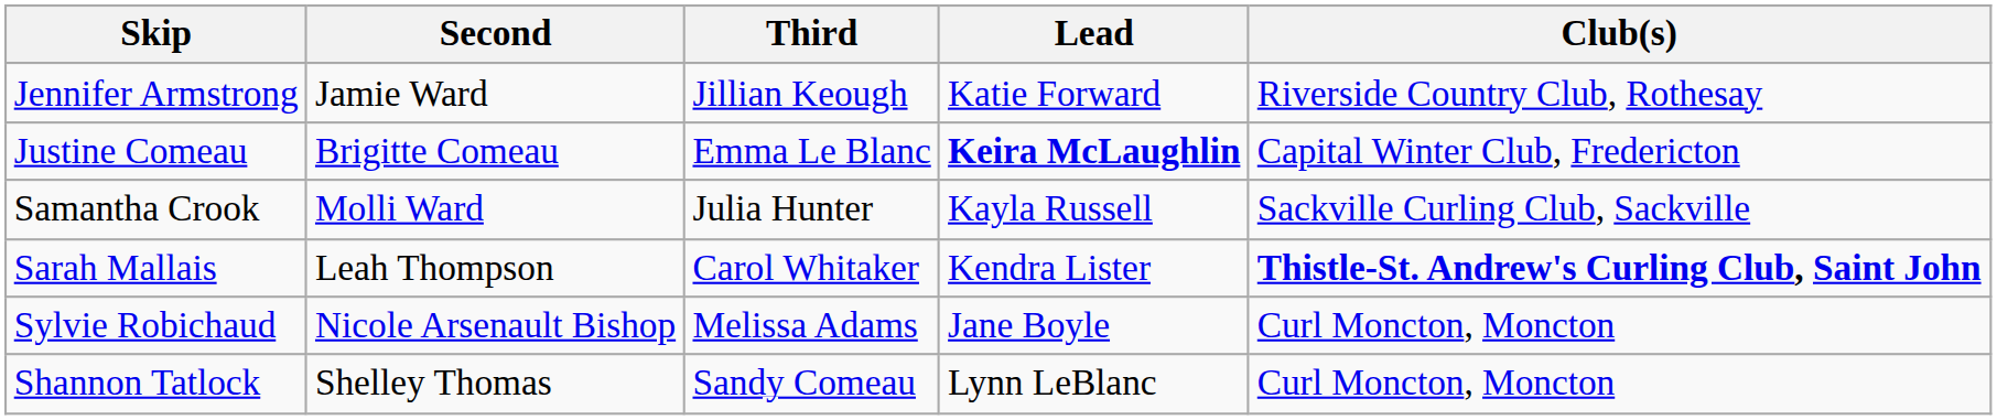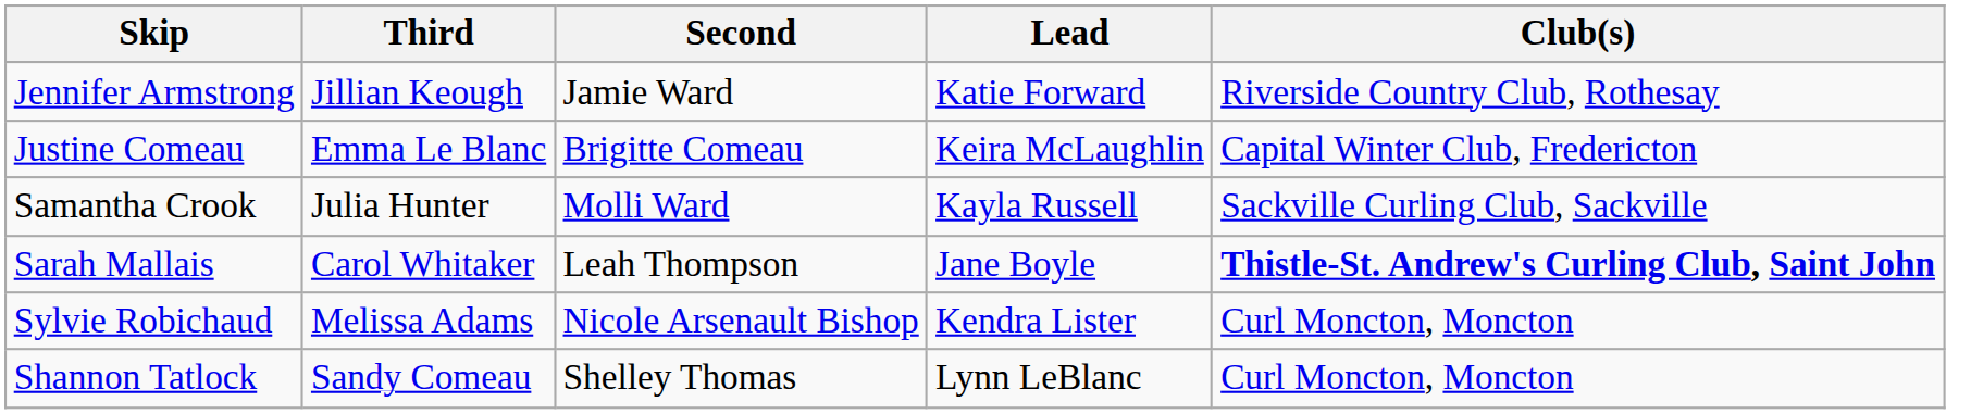 <table class="wikitable">
 <tr>
 <th scope="col">Skip</th>
+<th scope="col">Third</th>
 <th scope="col">Second</th>
-<th scope="col">Third</th>
 <th scope="col">Lead</th>
 <th scope="col">Club(s)</th>
 </tr>
 <tr>
 <td><a href='#'>Jennifer Armstrong</a></td>
+<td><a href='#'>Jillian Keough</a></td>
 <td>Jamie Ward</td>
-<td><a href='#'>Jillian Keough</a></td>
 <td><a href='#'>Katie Forward</a></td>
 <td><a href='#'>Riverside Country Club</a>, <a href='#'>Rothesay</a></td>
 </tr>
 <tr>
 <td><a href='#'>Justine Comeau</a></td>
+<td><a href='#'>Emma Le Blanc</a></td>
 <td><a href='#'>Brigitte Comeau</a></td>
-<td><a href='#'>Emma Le Blanc</a></td>
-<td><strong><a href='#'>Keira McLaughlin</a></strong></td>
+<td><a href='#'>Keira McLaughlin</a></td>
 <td><a href='#'>Capital Winter Club</a>, <a href='#'>Fredericton</a></td>
 </tr>
 <tr>
 <td>Samantha Crook</td>
+<td>Julia Hunter</td>
 <td><a href='#'>Molli Ward</a></td>
-<td>Julia Hunter</td>
 <td><a href='#'>Kayla Russell</a></td>
 <td><a href='#'>Sackville Curling Club</a>, <a href='#'>Sackville</a></td>
 </tr>
 <tr>
 <td><a href='#'>Sarah Mallais</a></td>
+<td><a href='#'>Carol Whitaker</a></td>
 <td>Leah Thompson</td>
-<td><a href='#'>Carol Whitaker</a></td>
-<td><a href='#'>Kendra Lister</a></td>
+<td><a href='#'>Jane Boyle</a></td>
 <td><strong><a href='#'>Thistle-St. Andrew's Curling Club</a>, <a href='#'>Saint John</a></strong></td>
 </tr>
 <tr>
 <td><a href='#'>Sylvie Robichaud</a></td>
+<td><a href='#'>Melissa Adams</a></td>
 <td><a href='#'>Nicole Arsenault Bishop</a></td>
-<td><a href='#'>Melissa Adams</a></td>
-<td><a href='#'>Jane Boyle</a></td>
+<td><a href='#'>Kendra Lister</a></td>
 <td><a href='#'>Curl Moncton</a>, <a href='#'>Moncton</a></td>
 </tr>
 <tr>
 <td><a href='#'>Shannon Tatlock</a></td>
+<td><a href='#'>Sandy Comeau</a></td>
 <td>Shelley Thomas</td>
-<td><a href='#'>Sandy Comeau</a></td>
 <td>Lynn LeBlanc</td>
 <td><a href='#'>Curl Moncton</a>, <a href='#'>Moncton</a></td>
 </tr>
 </table>
